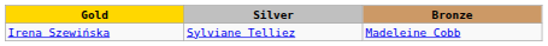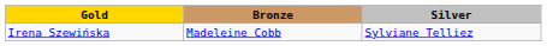 <table class="wikitable" style="text-align:left">
 <tr align="center">
 <td width=200 bgcolor=gold><strong>Gold</strong></td>
+<td width=200 bgcolor=CC9966><strong>Bronze</strong></td>
 <td width=200 bgcolor=silver><strong>Silver</strong></td>
-<td width=200 bgcolor=CC9966><strong>Bronze</strong></td>
 </tr>
 <tr>
 <td><a href='#'>Irena Szewińska</a><br><em></em></td>
+<td><a href='#'>Madeleine Cobb</a><br><em></em></td>
 <td><a href='#'>Sylviane Telliez</a><br><em></em></td>
-<td><a href='#'>Madeleine Cobb</a><br><em></em></td>
 </tr>
 </table>
